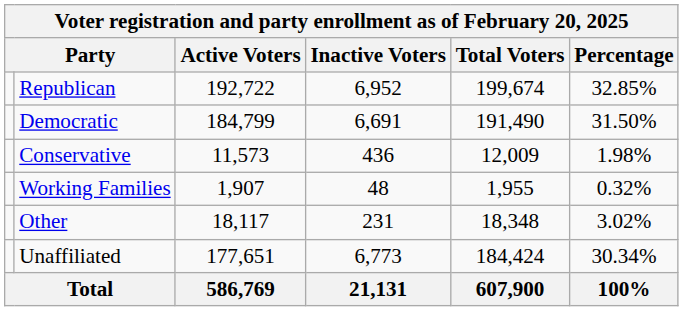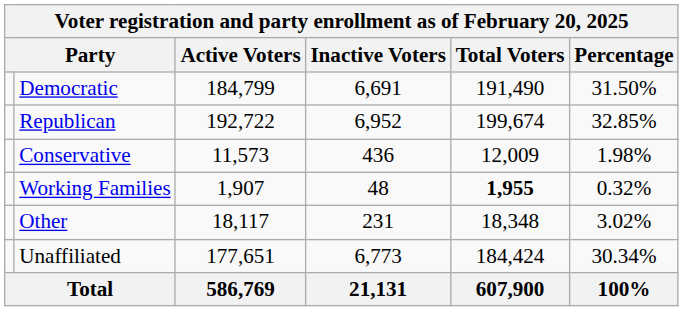 <table class=wikitable>
 <tr>
 <th colspan = 6>Voter registration and party enrollment as of February 20, 2025</th>
 </tr>
 <tr>
 <th colspan = 2>Party</th>
 <th>Active Voters</th>
 <th>Inactive Voters</th>
 <th>Total Voters</th>
 <th>Percentage</th>
 </tr>
 <tr>
 <td></td>
+<td><a href='#'>Democratic</a></td>
+<td align = center>184,799</td>
+<td align = center>6,691</td>
+<td align = center>191,490</td>
+<td align = center>31.50%</td>
+</tr>
+<tr>
+<td></td>
 <td><a href='#'>Republican</a></td>
 <td align = center>192,722</td>
 <td align = center>6,952</td>
 <td align = center>199,674</td>
 <td align = center>32.85%</td>
-</tr>
-<tr>
-<td></td>
-<td><a href='#'>Democratic</a></td>
-<td align = center>184,799</td>
-<td align = center>6,691</td>
-<td align = center>191,490</td>
-<td align = center>31.50%</td>
 </tr>
 <tr>
 <td></td>
 <td><a href='#'>Conservative</a></td>
 <td align = center>11,573</td>
 <td align = center>436</td>
 <td align = center>12,009</td>
 <td align = center>1.98%</td>
 </tr>
 <tr>
 <td></td>
 <td><a href='#'>Working Families</a></td>
 <td align = center>1,907</td>
 <td align = center>48</td>
-<td align = center>1,955</td>
+<td align = center><strong>1,955</strong></td>
 <td align = center>0.32%</td>
 </tr>
 <tr>
 <td></td>
 <td><a href='#'>Other</a></td>
 <td align = center>18,117</td>
 <td align = center>231</td>
 <td align = center>18,348</td>
 <td align = center>3.02%</td>
 </tr>
 <tr>
 <td></td>
 <td>Unaffiliated</td>
 <td align = center>177,651</td>
 <td align = center>6,773</td>
 <td align = center>184,424</td>
 <td align = center>30.34%</td>
 </tr>
 <tr>
 <th colspan = 2>Total</th>
 <th align = center>586,769</th>
 <th align = center>21,131</th>
 <th align = center>607,900</th>
 <th align = center>100%</th>
 </tr>
 </table>
